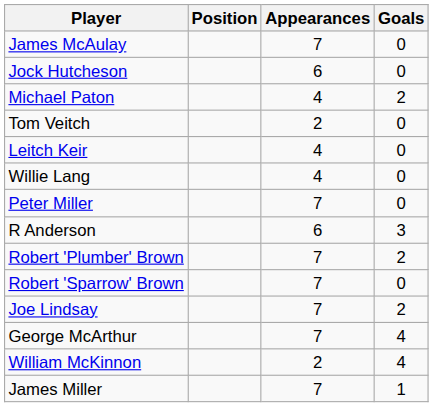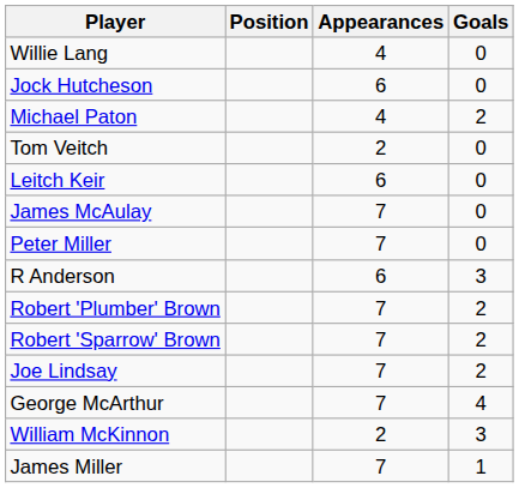 <table class="wikitable sortable" style="text-align: center; font-size:95%">
 <tr>
 <th class="unsortable">Player</th>
 <th>Position</th>
 <th>Appearances</th>
 <th>Goals</th>
 </tr>
 <tr>
-<td align=left> <a href='#'>James McAulay</a></td>
+<td align=left> Willie Lang</td>
 <td></td>
-<td>7</td>
+<td>4</td>
 <td>0</td>
 </tr>
 <tr>
 <td align=left> <a href='#'>Jock Hutcheson</a></td>
 <td></td>
 <td>6</td>
 <td>0</td>
 </tr>
 <tr>
 <td align=left> <a href='#'>Michael Paton</a></td>
 <td></td>
 <td>4</td>
 <td>2</td>
 </tr>
 <tr>
 <td align=left> Tom Veitch</td>
 <td></td>
 <td>2</td>
 <td>0</td>
 </tr>
 <tr>
 <td align=left> <a href='#'>Leitch Keir</a></td>
 <td></td>
-<td>4</td>
+<td>6</td>
 <td>0</td>
 </tr>
 <tr>
-<td align=left> Willie Lang</td>
+<td align=left> <a href='#'>James McAulay</a></td>
 <td></td>
-<td>4</td>
+<td>7</td>
 <td>0</td>
 </tr>
 <tr>
 <td align=left> <a href='#'>Peter Miller</a></td>
 <td></td>
 <td>7</td>
 <td>0</td>
 </tr>
 <tr>
 <td align=left> R Anderson</td>
 <td></td>
 <td>6</td>
 <td>3</td>
 </tr>
 <tr>
 <td align=left> <a href='#'>Robert 'Plumber' Brown</a></td>
 <td></td>
 <td>7</td>
 <td>2</td>
 </tr>
 <tr>
 <td align=left> <a href='#'>Robert 'Sparrow' Brown</a></td>
 <td></td>
 <td>7</td>
-<td>0</td>
+<td>2</td>
 </tr>
 <tr>
 <td align=left> <a href='#'>Joe Lindsay</a></td>
 <td></td>
 <td>7</td>
 <td>2</td>
 </tr>
 <tr>
 <td align=left> George McArthur</td>
 <td></td>
 <td>7</td>
 <td>4</td>
 </tr>
 <tr>
 <td align=left> <a href='#'>William McKinnon</a></td>
 <td></td>
 <td>2</td>
-<td>4</td>
+<td>3</td>
 </tr>
 <tr>
 <td align=left> James Miller</td>
 <td></td>
 <td>7</td>
 <td>1</td>
 </tr>
 </table>
